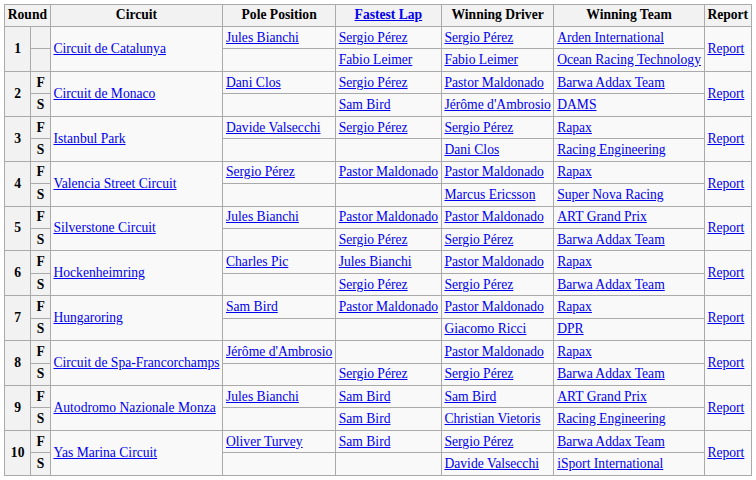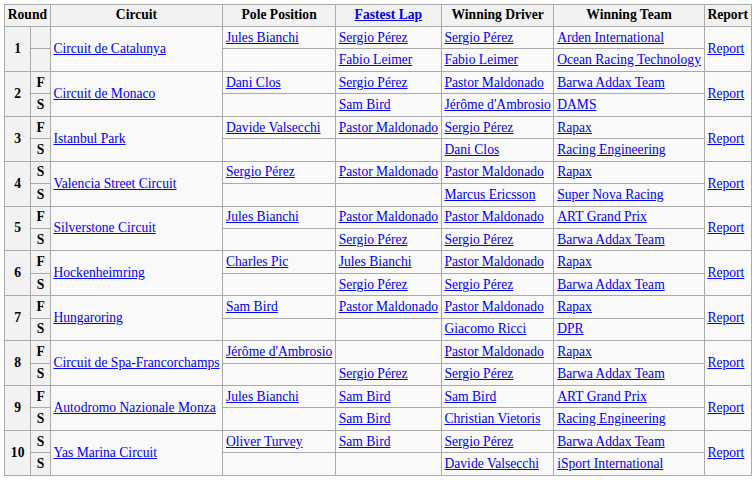 <table class="wikitable" style="font-size: 85%;">
 <tr>
 <th colspan=2>Round</th>
 <th>Circuit</th>
 <th>Pole Position</th>
 <th><a href='#'>Fastest Lap</a></th>
 <th>Winning Driver</th>
 <th>Winning Team</th>
 <th>Report</th>
 </tr>
 <tr>
 <th rowspan=2>1</th>
 <th></th>
 <td rowspan=2> <a href='#'>Circuit de Catalunya</a></td>
 <td> <a href='#'>Jules Bianchi</a></td>
 <td> <a href='#'>Sergio Pérez</a></td>
 <td> <a href='#'>Sergio Pérez</a></td>
 <td> <a href='#'>Arden International</a></td>
 <td rowspan=2><a href='#'>Report</a></td>
 </tr>
 <tr>
 <th></th>
 <td></td>
 <td> <a href='#'>Fabio Leimer</a></td>
 <td> <a href='#'>Fabio Leimer</a></td>
 <td> <a href='#'>Ocean Racing Technology</a></td>
 </tr>
 <tr>
 <th rowspan=2>2</th>
 <th>F</th>
 <td rowspan=2> <a href='#'>Circuit de Monaco</a></td>
 <td> <a href='#'>Dani Clos</a></td>
 <td> <a href='#'>Sergio Pérez</a></td>
 <td> <a href='#'>Pastor Maldonado</a></td>
 <td> <a href='#'>Barwa Addax Team</a></td>
 <td rowspan=2><a href='#'>Report</a></td>
 </tr>
 <tr>
 <th>S</th>
 <td></td>
 <td> <a href='#'>Sam Bird</a></td>
 <td> <a href='#'>Jérôme d'Ambrosio</a></td>
 <td> <a href='#'>DAMS</a></td>
 </tr>
 <tr>
 <th rowspan=2>3</th>
 <th>F</th>
 <td rowspan=2> <a href='#'>Istanbul Park</a></td>
 <td> <a href='#'>Davide Valsecchi</a></td>
-<td> <a href='#'>Sergio Pérez</a></td>
+<td> <a href='#'>Pastor Maldonado</a></td>
 <td> <a href='#'>Sergio Pérez</a></td>
 <td> <a href='#'>Rapax</a></td>
 <td rowspan=2><a href='#'>Report</a></td>
 </tr>
 <tr>
 <th>S</th>
 <td></td>
 <td> </td>
 <td> <a href='#'>Dani Clos</a></td>
 <td> <a href='#'>Racing Engineering</a></td>
 </tr>
 <tr>
 <th rowspan=2>4</th>
-<th>F</th>
+<th>S</th>
 <td rowspan=2> <a href='#'>Valencia Street Circuit</a></td>
 <td> <a href='#'>Sergio Pérez</a></td>
 <td> <a href='#'>Pastor Maldonado</a></td>
 <td> <a href='#'>Pastor Maldonado</a></td>
 <td> <a href='#'>Rapax</a></td>
 <td rowspan=2><a href='#'>Report</a></td>
 </tr>
 <tr>
 <th>S</th>
 <td></td>
 <td> </td>
 <td> <a href='#'>Marcus Ericsson</a></td>
 <td> <a href='#'>Super Nova Racing</a></td>
 </tr>
 <tr>
 <th rowspan=2>5</th>
 <th>F</th>
 <td rowspan=2> <a href='#'>Silverstone Circuit</a></td>
 <td> <a href='#'>Jules Bianchi</a></td>
 <td> <a href='#'>Pastor Maldonado</a></td>
 <td> <a href='#'>Pastor Maldonado</a></td>
 <td> <a href='#'>ART Grand Prix</a></td>
 <td rowspan=2><a href='#'>Report</a></td>
 </tr>
 <tr>
 <th>S</th>
 <td></td>
 <td> <a href='#'>Sergio Pérez</a></td>
 <td> <a href='#'>Sergio Pérez</a></td>
 <td> <a href='#'>Barwa Addax Team</a></td>
 </tr>
 <tr>
 <th rowspan=2>6</th>
 <th>F</th>
 <td rowspan=2> <a href='#'>Hockenheimring</a></td>
 <td> <a href='#'>Charles Pic</a></td>
 <td> <a href='#'>Jules Bianchi</a></td>
 <td> <a href='#'>Pastor Maldonado</a></td>
 <td> <a href='#'>Rapax</a></td>
 <td rowspan=2><a href='#'>Report</a></td>
 </tr>
 <tr>
 <th>S</th>
 <td></td>
 <td> <a href='#'>Sergio Pérez</a></td>
 <td> <a href='#'>Sergio Pérez</a></td>
 <td> <a href='#'>Barwa Addax Team</a></td>
 </tr>
 <tr>
 <th rowspan=2>7</th>
 <th>F</th>
 <td rowspan=2> <a href='#'>Hungaroring</a></td>
 <td> <a href='#'>Sam Bird</a></td>
 <td> <a href='#'>Pastor Maldonado</a></td>
 <td> <a href='#'>Pastor Maldonado</a></td>
 <td> <a href='#'>Rapax</a></td>
 <td rowspan=2><a href='#'>Report</a></td>
 </tr>
 <tr>
 <th>S</th>
 <td></td>
 <td> </td>
 <td> <a href='#'>Giacomo Ricci</a></td>
 <td> <a href='#'>DPR</a></td>
 </tr>
 <tr>
 <th rowspan=2>8</th>
 <th>F</th>
 <td rowspan=2> <a href='#'>Circuit de Spa-Francorchamps</a></td>
 <td> <a href='#'>Jérôme d'Ambrosio</a></td>
 <td> </td>
 <td> <a href='#'>Pastor Maldonado</a></td>
 <td> <a href='#'>Rapax</a></td>
 <td rowspan=2><a href='#'>Report</a></td>
 </tr>
 <tr>
 <th>S</th>
 <td></td>
 <td> <a href='#'>Sergio Pérez</a></td>
 <td> <a href='#'>Sergio Pérez</a></td>
 <td> <a href='#'>Barwa Addax Team</a></td>
 </tr>
 <tr>
 <th rowspan=2>9</th>
 <th>F</th>
 <td rowspan=2> <a href='#'>Autodromo Nazionale Monza</a></td>
 <td> <a href='#'>Jules Bianchi</a></td>
 <td> <a href='#'>Sam Bird</a></td>
 <td> <a href='#'>Sam Bird</a></td>
 <td> <a href='#'>ART Grand Prix</a></td>
 <td rowspan=2><a href='#'>Report</a></td>
 </tr>
 <tr>
 <th>S</th>
 <td></td>
 <td> <a href='#'>Sam Bird</a></td>
 <td> <a href='#'>Christian Vietoris</a></td>
 <td> <a href='#'>Racing Engineering</a></td>
 </tr>
 <tr>
 <th rowspan=2>10</th>
-<th>F</th>
+<th>S</th>
 <td rowspan=2> <a href='#'>Yas Marina Circuit</a></td>
 <td> <a href='#'>Oliver Turvey</a></td>
 <td> <a href='#'>Sam Bird</a></td>
 <td> <a href='#'>Sergio Pérez</a></td>
 <td> <a href='#'>Barwa Addax Team</a></td>
 <td rowspan=2><a href='#'>Report</a></td>
 </tr>
 <tr>
 <th>S</th>
 <td></td>
 <td> </td>
 <td> <a href='#'>Davide Valsecchi</a></td>
 <td> <a href='#'>iSport International</a></td>
 </tr>
 </table>
